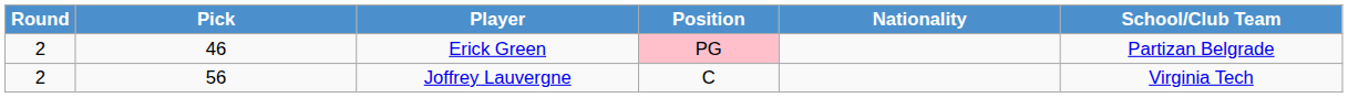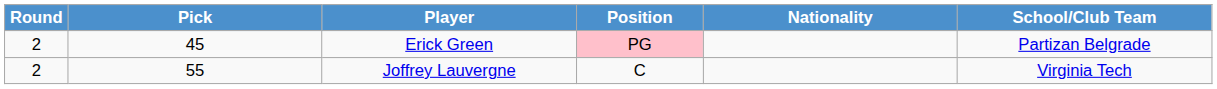 <table class="wikitable sortable sortable">
 <tr>
 <th style="background:#4B90CC; color:white"  width="5%">Round</th>
 <th style="background:#4B90CC; color:white"  width="20%">Pick</th>
 <th style="background:#4B90CC; color:white"  width="20%">Player</th>
 <th style="background:#4B90CC; color:white"  width="10%">Position</th>
 <th style="background:#4B90CC; color:white"  width="20%">Nationality</th>
 <th style="background:#4B90CC; color:white"  width="20%">School/Club Team</th>
 </tr>
 <tr style="text-align: center">
 <td>2</td>
-<td>46</td>
+<td>45</td>
 <td><a href='#'>Erick Green</a> </td>
 <td style="background: pink;">PG</td>
 <td></td>
 <td><a href='#'>Partizan Belgrade</a></td>
 </tr>
 <tr style="text-align: center">
 <td>2</td>
-<td>56</td>
+<td>55</td>
 <td><a href='#'>Joffrey Lauvergne</a> </td>
 <td>C</td>
 <td></td>
 <td><a href='#'>Virginia Tech</a></td>
 </tr>
 </table>
